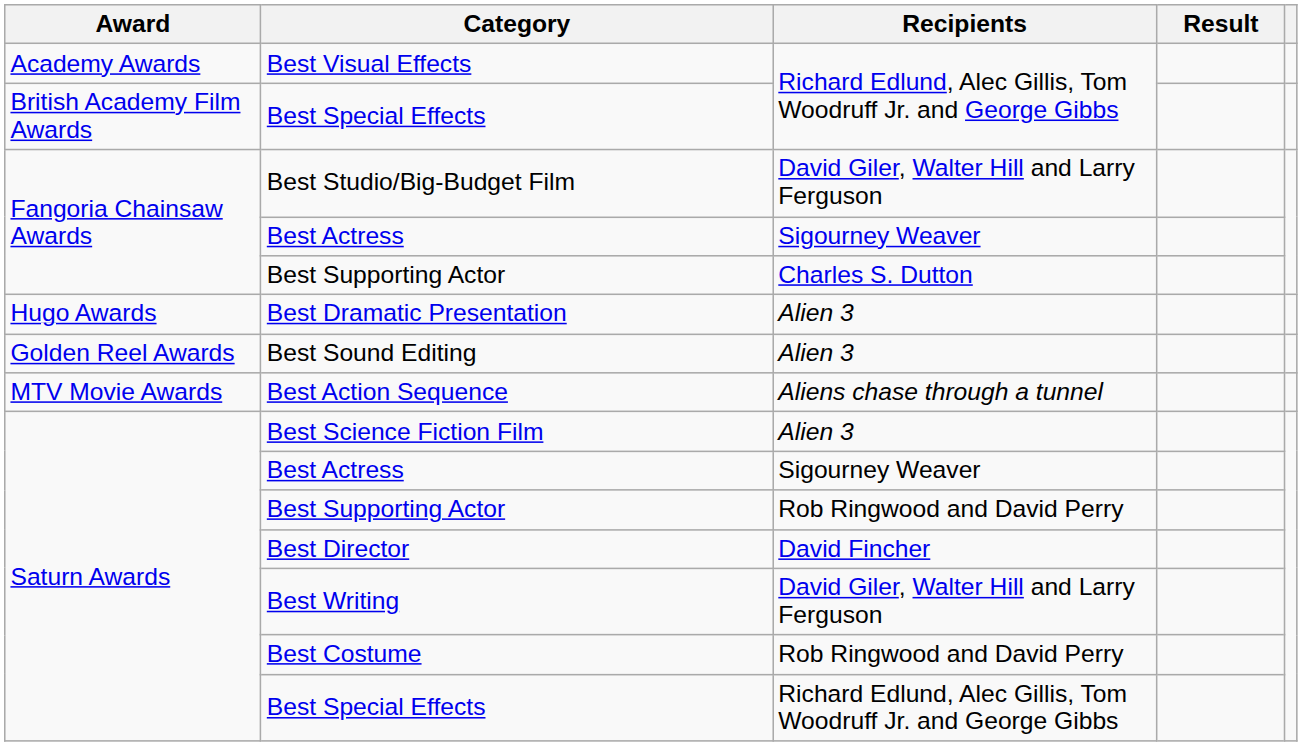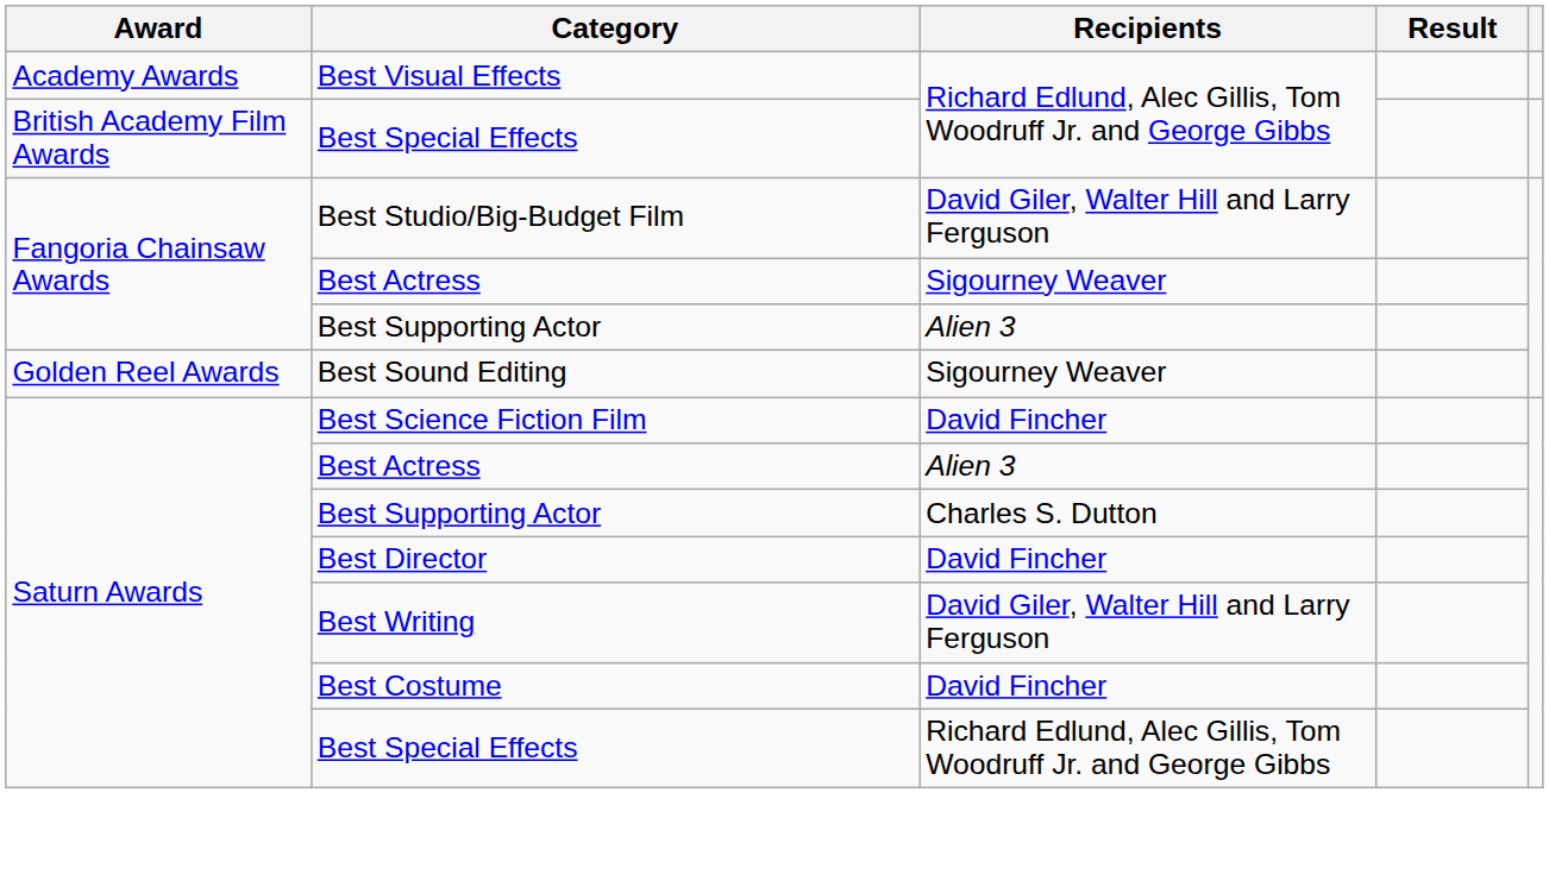 <table class="wikitable sortable plainrowheaders" width="95%" cellpadding="5">
 <tr>
 <th width="20%">Award</th>
 <th width="40%">Category</th>
 <th width="30%">Recipients</th>
 <th width="10%">Result</th>
 <th></th>
 </tr>
 <tr>
 <td><a href='#'>Academy Awards</a></td>
 <td><a href='#'>Best Visual Effects</a></td>
 <td rowspan=2><a href='#'>Richard Edlund</a>, Alec Gillis, Tom Woodruff Jr. and <a href='#'>George Gibbs</a></td>
 <td></td>
 <td style="text-align:center;"></td>
 </tr>
 <tr>
 <td><a href='#'>British Academy Film Awards</a></td>
 <td><a href='#'>Best Special Effects</a></td>
 <td></td>
 <td style="text-align:center;"></td>
 </tr>
 <tr>
 <td rowspan="3"><a href='#'>Fangoria Chainsaw Awards</a></td>
 <td>Best Studio/Big-Budget Film</td>
 <td><a href='#'>David Giler</a>, <a href='#'>Walter Hill</a> and Larry Ferguson</td>
 <td></td>
 </tr>
 <tr>
 <td><a href='#'>Best Actress</a></td>
 <td><a href='#'>Sigourney Weaver</a></td>
 <td></td>
 </tr>
 <tr>
 <td>Best Supporting Actor</td>
-<td><a href='#'>Charles S. Dutton</a></td>
-<td></td>
-</tr>
-<tr>
-<td><a href='#'>Hugo Awards</a></td>
-<td><a href='#'>Best Dramatic Presentation</a></td>
 <td><em>Alien 3</em></td>
 <td></td>
-<td style="text-align:center;"></td>
 </tr>
 <tr>
 <td><a href='#'>Golden Reel Awards</a></td>
 <td>Best Sound Editing</td>
-<td><em>Alien 3</em></td>
+<td>Sigourney Weaver</td>
 <td></td>
-</tr>
-<tr>
-<td><a href='#'>MTV Movie Awards</a></td>
-<td><a href='#'>Best Action Sequence</a></td>
-<td><em>Aliens chase through a tunnel</em></td>
-<td></td>
-<td style="text-align:center;"></td>
 </tr>
 <tr>
 <td rowspan=7><a href='#'>Saturn Awards</a></td>
 <td><a href='#'>Best Science Fiction Film</a></td>
-<td><em>Alien 3</em></td>
+<td><a href='#'>David Fincher</a></td>
 <td></td>
 <td rowspan=7 style="text-align:center;"></td>
 </tr>
 <tr>
 <td><a href='#'>Best Actress</a></td>
-<td>Sigourney Weaver</td>
+<td><em>Alien 3</em></td>
 <td></td>
 </tr>
 <tr>
 <td><a href='#'>Best Supporting Actor</a></td>
-<td>Rob Ringwood and David Perry</td>
+<td>Charles S. Dutton</td>
 <td></td>
 </tr>
 <tr>
 <td><a href='#'>Best Director</a></td>
 <td><a href='#'>David Fincher</a></td>
 <td></td>
 </tr>
 <tr>
 <td><a href='#'>Best Writing</a></td>
 <td><a href='#'>David Giler</a>, <a href='#'>Walter Hill</a> and Larry Ferguson</td>
 <td></td>
 </tr>
 <tr>
 <td><a href='#'>Best Costume</a></td>
-<td>Rob Ringwood and David Perry</td>
+<td><a href='#'>David Fincher</a></td>
 <td></td>
 </tr>
 <tr>
 <td><a href='#'>Best Special Effects</a></td>
 <td>Richard Edlund, Alec Gillis, Tom Woodruff Jr. and George Gibbs</td>
 <td></td>
 </tr>
 </table>
